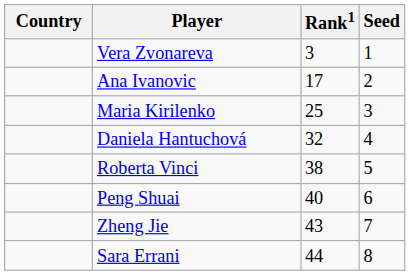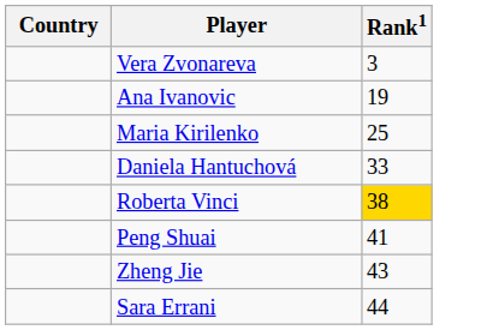 <table class="sortable wikitable">
 <tr>
 <th width="70">Country</th>
 <th width="175">Player</th>
 <th>Rank<sup>1</sup></th>
-<th>Seed</th>
 </tr>
 <tr>
 <td></td>
 <td><a href='#'>Vera Zvonareva</a></td>
 <td>3</td>
-<td>1</td>
 </tr>
 <tr>
 <td></td>
 <td><a href='#'>Ana Ivanovic</a></td>
-<td>17</td>
-<td>2</td>
+<td>19</td>
 </tr>
 <tr>
 <td></td>
 <td><a href='#'>Maria Kirilenko</a></td>
 <td>25</td>
-<td>3</td>
 </tr>
 <tr>
 <td></td>
 <td><a href='#'>Daniela Hantuchová</a></td>
-<td>32</td>
-<td>4</td>
+<td>33</td>
 </tr>
 <tr>
 <td></td>
 <td><a href='#'>Roberta Vinci</a></td>
-<td>38</td>
-<td>5</td>
+<td style="background: gold;">38</td>
 </tr>
 <tr>
 <td></td>
 <td><a href='#'>Peng Shuai</a></td>
-<td>40</td>
-<td>6</td>
+<td>41</td>
 </tr>
 <tr>
 <td></td>
 <td><a href='#'>Zheng Jie</a></td>
 <td>43</td>
-<td>7</td>
 </tr>
 <tr>
 <td></td>
 <td><a href='#'>Sara Errani</a></td>
 <td>44</td>
-<td>8</td>
 </tr>
 </table>
